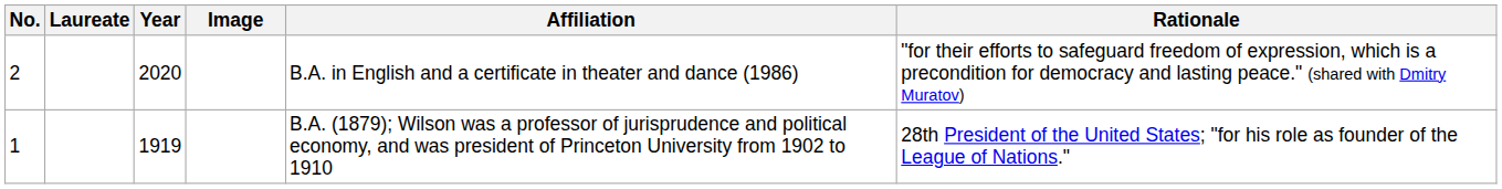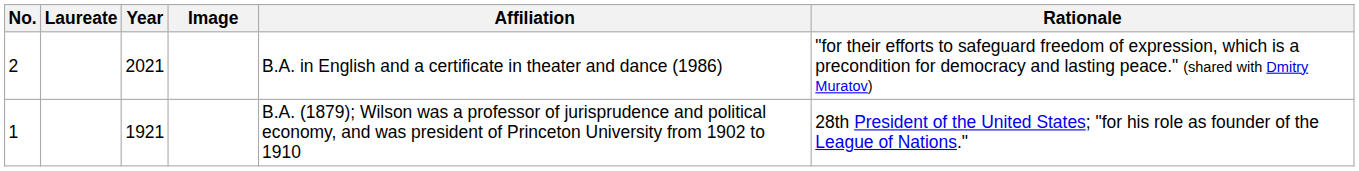 <table class="wikitable sortable" style="width:98%; background:#fff;">
 <tr>
 <th>No.</th>
 <th>Laureate</th>
 <th>Year</th>
 <th class="unsortable" style="width:75px;">Image</th>
 <th>Affiliation</th>
 <th class="unsortable">Rationale</th>
 </tr>
 <tr>
 <td>2</td>
 <td></td>
-<td style="text-align:center;">2020</td>
+<td style="text-align:center;">2021</td>
 <td></td>
 <td>B.A. in English and a certificate in theater and dance (1986)</td>
 <td>"for their efforts to safeguard freedom of expression, which is a precondition for democracy and lasting peace." <small>(shared with <a href='#'>Dmitry Muratov</a>)</small></td>
 </tr>
 <tr>
 <td>1</td>
 <td></td>
-<td style="text-align:center;">1919</td>
+<td style="text-align:center;">1921</td>
 <td></td>
 <td>B.A. (1879); Wilson was a professor of jurisprudence and political economy, and was president of Princeton University from 1902 to 1910</td>
 <td>28th <a href='#'>President of the United States</a>; "for his role as founder of the <a href='#'>League of Nations</a>."</td>
 </tr>
 </table>
